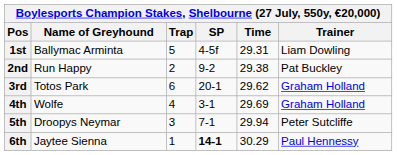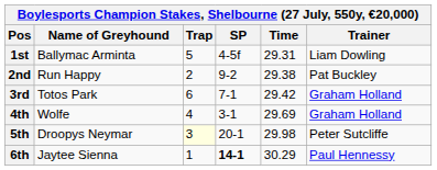 <table class="wikitable">
 <tr>
 <th colspan="6"><a href='#'>Boylesports Champion Stakes</a>, <a href='#'>Shelbourne</a> (27 July, 550y, €20,000)</th>
 </tr>
 <tr>
 <th width=30>Pos</th>
 <th width=180>Name of Greyhound</th>
 <th width=30>Trap</th>
 <th width=50>SP</th>
 <th width=50>Time</th>
 <th width=150>Trainer</th>
 </tr>
 <tr>
 <th>1st</th>
 <td>Ballymac Arminta</td>
 <td>5</td>
 <td>4-5f</td>
 <td>29.31</td>
 <td>Liam Dowling</td>
 </tr>
 <tr>
 <th>2nd</th>
 <td>Run Happy</td>
 <td>2</td>
 <td>9-2</td>
 <td>29.38</td>
 <td>Pat Buckley</td>
 </tr>
 <tr>
 <th>3rd</th>
 <td>Totos Park</td>
 <td>6</td>
-<td>20-1</td>
-<td>29.62</td>
+<td>7-1</td>
+<td>29.42</td>
 <td><a href='#'>Graham Holland</a></td>
 </tr>
 <tr>
 <th>4th</th>
 <td>Wolfe</td>
 <td>4</td>
 <td>3-1</td>
 <td>29.69</td>
 <td><a href='#'>Graham Holland</a></td>
 </tr>
 <tr>
 <th>5th</th>
 <td>Droopys Neymar</td>
-<td>3</td>
-<td>7-1</td>
-<td>29.94</td>
+<td style="background: lightyellow;">3</td>
+<td>20-1</td>
+<td>29.98</td>
 <td>Peter Sutcliffe</td>
 </tr>
 <tr>
 <th>6th</th>
 <td>Jaytee Sienna</td>
 <td>1</td>
 <td><strong>14-1</strong></td>
 <td>30.29</td>
 <td><a href='#'>Paul Hennessy</a></td>
 </tr>
 </table>
